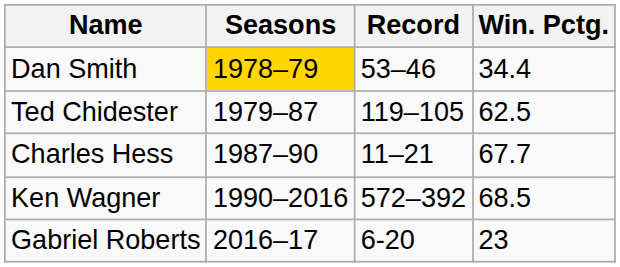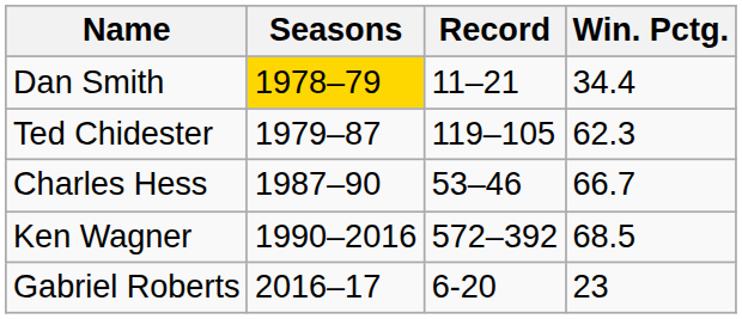 <table class="wikitable">
 <tr>
 <th>Name</th>
 <th>Seasons</th>
 <th>Record</th>
 <th>Win. Pctg.</th>
 </tr>
 <tr>
 <td>Dan Smith</td>
 <td style="background: gold;">1978–79</td>
-<td>53–46</td>
+<td>11–21</td>
 <td>34.4</td>
 </tr>
 <tr>
 <td>Ted Chidester</td>
 <td>1979–87</td>
 <td>119–105</td>
-<td>62.5</td>
+<td>62.3</td>
 </tr>
 <tr>
 <td>Charles Hess</td>
 <td>1987–90</td>
-<td>11–21</td>
-<td>67.7</td>
+<td>53–46</td>
+<td>66.7</td>
 </tr>
 <tr>
 <td>Ken Wagner</td>
 <td>1990–2016</td>
 <td>572–392</td>
 <td>68.5</td>
 </tr>
 <tr>
 <td>Gabriel Roberts</td>
 <td>2016–17</td>
 <td>6-20</td>
 <td>23</td>
 </tr>
 </table>
